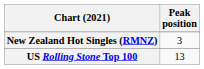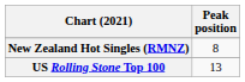 <table class="wikitable sortable plainrowheaders" style="text-align:center">
 <tr>
 <th scope="col">Chart (2021)</th>
 <th scope="col">Peak<br>position</th>
 </tr>
 <tr>
 </tr>
 <tr>
 </tr>
 <tr>
 <th scope="row">New Zealand Hot Singles (<a href='#'>RMNZ</a>)</th>
-<td>3</td>
+<td>8</td>
 </tr>
 <tr>
 </tr>
 <tr>
 </tr>
 <tr>
 </tr>
 <tr>
 </tr>
 <tr>
 </tr>
 <tr>
 <th scope="row">US <a href='#'><em>Rolling Stone</em> Top 100</a></th>
 <td>13</td>
 </tr>
 </table>
